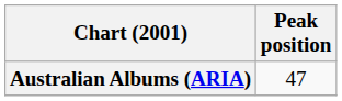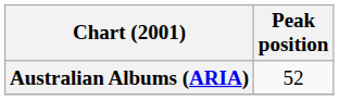 <table class="wikitable sortable plainrowheaders" style="text-align:center">
 <tr>
 <th scope="col">Chart (2001)</th>
 <th scope="col">Peak<br>position</th>
 </tr>
 <tr>
 <th scope="row">Australian Albums (<a href='#'>ARIA</a>)</th>
-<td>47</td>
+<td>52</td>
 </tr>
 <tr>
 </tr>
 </table>
